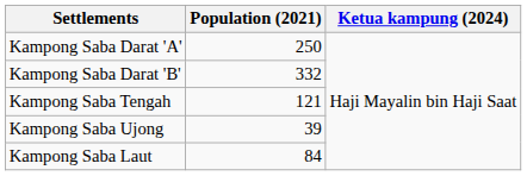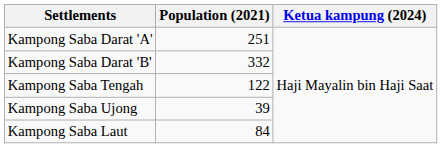 <table class="wikitable">
 <tr>
 <th>Settlements</th>
 <th>Population (2021)</th>
 <th><a href='#'>Ketua kampung</a> (2024)</th>
 </tr>
 <tr>
 <td>Kampong Saba Darat 'A'</td>
-<td align="right">250</td>
+<td align="right">251</td>
 <td rowspan="5">Haji Mayalin bin Haji Saat</td>
 </tr>
 <tr>
 <td>Kampong Saba Darat 'B'</td>
 <td align="right">332</td>
 </tr>
 <tr>
 <td>Kampong Saba Tengah</td>
-<td align="right">121</td>
+<td align="right">122</td>
 </tr>
 <tr>
 <td>Kampong Saba Ujong</td>
 <td align="right">39</td>
 </tr>
 <tr>
 <td>Kampong Saba Laut</td>
 <td align="right">84</td>
 </tr>
 </table>
